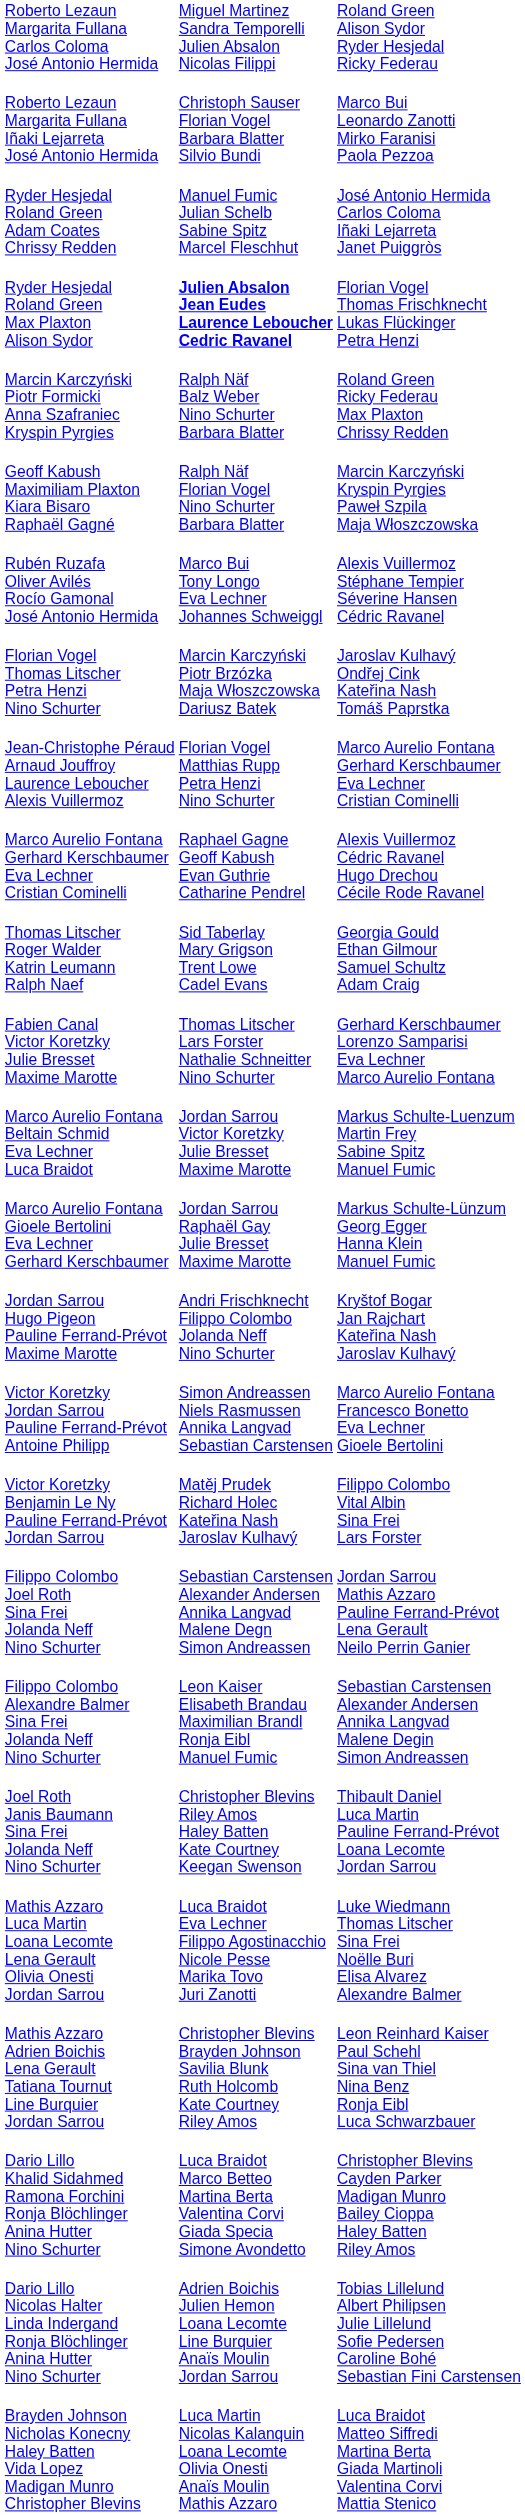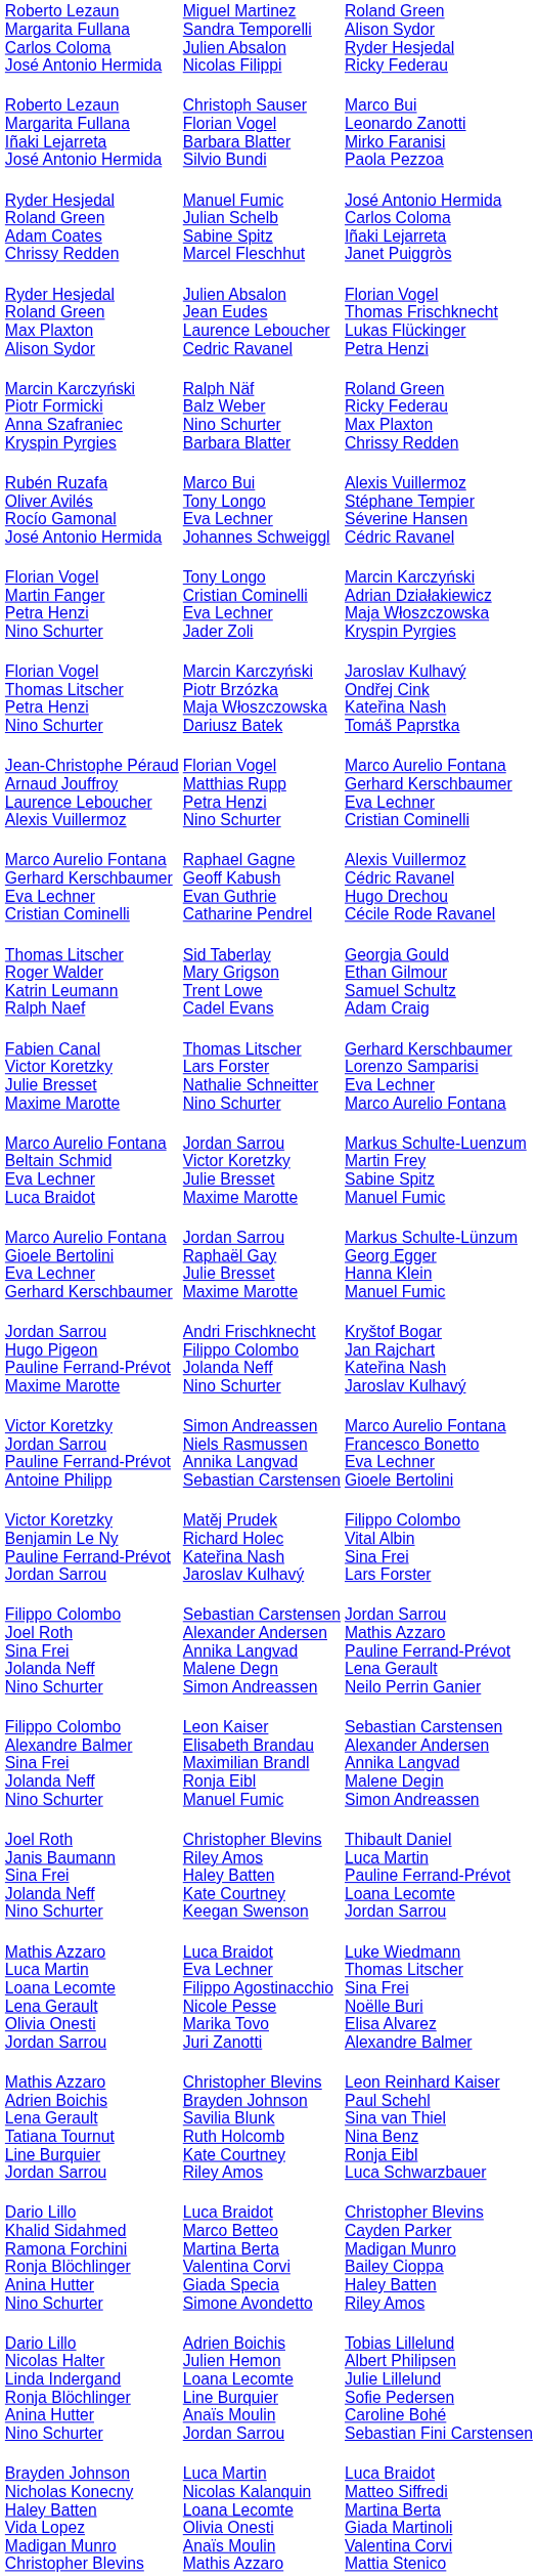 <table>
 <tr>
 <td><br></td>
 <td><br><a href='#'>Roberto Lezaun</a><br><a href='#'>Margarita Fullana</a><br><a href='#'>Carlos Coloma</a><br><a href='#'>José Antonio Hermida</a></td>
 <td><br><a href='#'>Miguel Martinez</a><br><a href='#'>Sandra Temporelli</a><br><a href='#'>Julien Absalon</a><br><a href='#'>Nicolas Filippi</a></td>
 <td><br><a href='#'>Roland Green</a><br><a href='#'>Alison Sydor</a><br><a href='#'>Ryder Hesjedal</a><br><a href='#'>Ricky Federau</a></td>
 </tr>
 <tr>
 <td><br></td>
 <td><br><a href='#'>Roberto Lezaun</a><br><a href='#'>Margarita Fullana</a><br><a href='#'>Iñaki Lejarreta</a><br><a href='#'>José Antonio Hermida</a></td>
 <td><br><a href='#'>Christoph Sauser</a><br><a href='#'>Florian Vogel</a><br><a href='#'>Barbara Blatter</a><br><a href='#'>Silvio Bundi</a></td>
 <td><br><a href='#'>Marco Bui</a><br><a href='#'>Leonardo Zanotti</a><br><a href='#'>Mirko Faranisi</a><br><a href='#'>Paola Pezzoa</a></td>
 </tr>
 <tr>
 <td><br></td>
 <td><br><a href='#'>Ryder Hesjedal</a><br><a href='#'>Roland Green</a><br><a href='#'>Adam Coates</a><br><a href='#'>Chrissy Redden</a></td>
 <td><br><a href='#'>Manuel Fumic</a><br><a href='#'>Julian Schelb</a><br><a href='#'>Sabine Spitz</a><br><a href='#'>Marcel Fleschhut</a></td>
 <td><br><a href='#'>José Antonio Hermida</a><br><a href='#'>Carlos Coloma</a><br><a href='#'>Iñaki Lejarreta</a><br><a href='#'>Janet Puiggròs</a></td>
 </tr>
 <tr>
 <td><br></td>
 <td><br><a href='#'>Ryder Hesjedal</a><br><a href='#'>Roland Green</a><br><a href='#'>Max Plaxton</a><br><a href='#'>Alison Sydor</a></td>
-<td><strong><br><a href='#'>Julien Absalon</a><br><a href='#'>Jean Eudes</a><br><a href='#'>Laurence Leboucher</a><br><a href='#'>Cedric Ravanel</a></strong></td>
+<td><br><a href='#'>Julien Absalon</a><br><a href='#'>Jean Eudes</a><br><a href='#'>Laurence Leboucher</a><br><a href='#'>Cedric Ravanel</a></td>
 <td><br><a href='#'>Florian Vogel</a><br><a href='#'>Thomas Frischknecht</a><br><a href='#'>Lukas Flückinger</a><br><a href='#'>Petra Henzi</a></td>
 </tr>
 <tr>
 <td><br></td>
 <td><br><a href='#'>Marcin Karczyński</a><br><a href='#'>Piotr Formicki</a><br><a href='#'>Anna Szafraniec</a><br><a href='#'>Kryspin Pyrgies</a></td>
 <td><br><a href='#'>Ralph Näf</a><br><a href='#'>Balz Weber</a><br><a href='#'>Nino Schurter</a><br><a href='#'>Barbara Blatter</a></td>
 <td><br><a href='#'>Roland Green</a><br><a href='#'>Ricky Federau</a><br><a href='#'>Max Plaxton</a><br><a href='#'>Chrissy Redden</a></td>
 </tr>
 <tr>
 <td><br></td>
-<td><br><a href='#'>Geoff Kabush</a><br><a href='#'>Maximiliam Plaxton</a><br><a href='#'>Kiara Bisaro</a><br><a href='#'>Raphaël Gagné</a></td>
-<td><br><a href='#'>Ralph Näf</a><br><a href='#'>Florian Vogel</a><br><a href='#'>Nino Schurter</a><br><a href='#'>Barbara Blatter</a></td>
-<td><br><a href='#'>Marcin Karczyński</a><br><a href='#'>Kryspin Pyrgies</a><br><a href='#'>Paweł Szpila</a><br><a href='#'>Maja Włoszczowska</a></td>
+<td><br><a href='#'>Rubén Ruzafa</a><br><a href='#'>Oliver Avilés</a><br><a href='#'>Rocío Gamonal</a><br><a href='#'>José Antonio Hermida</a></td>
+<td><br><a href='#'>Marco Bui</a><br><a href='#'>Tony Longo</a><br><a href='#'>Eva Lechner</a><br><a href='#'>Johannes Schweiggl</a></td>
+<td><br><a href='#'>Alexis Vuillermoz</a><br><a href='#'>Stéphane Tempier</a><br><a href='#'>Séverine Hansen</a><br><a href='#'>Cédric Ravanel</a></td>
 </tr>
 <tr>
 <td><br></td>
-<td><br><a href='#'>Rubén Ruzafa</a><br><a href='#'>Oliver Avilés</a><br><a href='#'>Rocío Gamonal</a><br><a href='#'>José Antonio Hermida</a></td>
-<td><br><a href='#'>Marco Bui</a><br><a href='#'>Tony Longo</a><br><a href='#'>Eva Lechner</a><br><a href='#'>Johannes Schweiggl</a></td>
-<td><br><a href='#'>Alexis Vuillermoz</a><br><a href='#'>Stéphane Tempier</a><br><a href='#'>Séverine Hansen</a><br><a href='#'>Cédric Ravanel</a></td>
+<td><br><a href='#'>Florian Vogel</a><br><a href='#'>Martin Fanger</a><br><a href='#'>Petra Henzi</a><br><a href='#'>Nino Schurter</a></td>
+<td><br><a href='#'>Tony Longo</a><br><a href='#'>Cristian Cominelli</a><br><a href='#'>Eva Lechner</a><br><a href='#'>Jader Zoli</a></td>
+<td><br><a href='#'>Marcin Karczyński</a><br><a href='#'>Adrian Działakiewicz</a><br><a href='#'>Maja Włoszczowska</a><br><a href='#'>Kryspin Pyrgies</a></td>
 </tr>
 <tr>
 <td><br></td>
 <td><br><a href='#'>Florian Vogel</a><br><a href='#'>Thomas Litscher</a><br><a href='#'>Petra Henzi</a><br><a href='#'>Nino Schurter</a></td>
 <td><br><a href='#'>Marcin Karczyński</a><br><a href='#'>Piotr Brzózka</a><br><a href='#'>Maja Włoszczowska</a><br><a href='#'>Dariusz Batek</a></td>
 <td><br><a href='#'>Jaroslav Kulhavý</a><br><a href='#'>Ondřej Cink</a><br><a href='#'>Kateřina Nash</a><br><a href='#'>Tomáš Paprstka</a></td>
 </tr>
 <tr>
 <td><br></td>
 <td><br><a href='#'>Jean-Christophe Péraud</a><br><a href='#'>Arnaud Jouffroy</a><br><a href='#'>Laurence Leboucher</a><br><a href='#'>Alexis Vuillermoz</a></td>
 <td><br><a href='#'>Florian Vogel</a><br><a href='#'>Matthias Rupp</a><br><a href='#'>Petra Henzi</a><br><a href='#'>Nino Schurter</a></td>
 <td><br><a href='#'>Marco Aurelio Fontana</a><br><a href='#'>Gerhard Kerschbaumer</a><br><a href='#'>Eva Lechner</a><br><a href='#'>Cristian Cominelli</a></td>
 </tr>
 <tr>
 <td><br></td>
 <td><br><a href='#'>Marco Aurelio Fontana</a><br><a href='#'>Gerhard Kerschbaumer</a><br><a href='#'>Eva Lechner</a><br><a href='#'>Cristian Cominelli</a></td>
 <td><br><a href='#'>Raphael Gagne</a><br><a href='#'>Geoff Kabush</a><br><a href='#'>Evan Guthrie</a><br><a href='#'>Catharine Pendrel</a></td>
 <td><br><a href='#'>Alexis Vuillermoz</a><br><a href='#'>Cédric Ravanel</a><br><a href='#'>Hugo Drechou</a><br><a href='#'>Cécile Rode Ravanel</a></td>
 </tr>
 <tr>
 <td><br></td>
 <td><br><a href='#'>Thomas Litscher</a><br><a href='#'>Roger Walder</a><br><a href='#'>Katrin Leumann</a><br><a href='#'>Ralph Naef</a></td>
 <td><br><a href='#'>Sid Taberlay</a><br><a href='#'>Mary Grigson</a><br><a href='#'>Trent Lowe</a><br><a href='#'>Cadel Evans</a></td>
 <td><br><a href='#'>Georgia Gould</a><br><a href='#'>Ethan Gilmour</a><br><a href='#'>Samuel Schultz</a><br><a href='#'>Adam Craig</a></td>
 </tr>
 <tr>
 <td><br></td>
 <td><br><a href='#'>Fabien Canal</a><br><a href='#'>Victor Koretzky</a><br><a href='#'>Julie Bresset</a><br><a href='#'>Maxime Marotte</a></td>
 <td><br><a href='#'>Thomas Litscher</a><br><a href='#'>Lars Forster</a><br><a href='#'>Nathalie Schneitter</a><br><a href='#'>Nino Schurter</a></td>
 <td><br><a href='#'>Gerhard Kerschbaumer</a><br><a href='#'>Lorenzo Samparisi</a><br><a href='#'>Eva Lechner</a><br><a href='#'>Marco Aurelio Fontana</a></td>
 </tr>
 <tr>
 <td><br></td>
 <td><br><a href='#'>Marco Aurelio Fontana</a><br><a href='#'>Beltain Schmid</a><br><a href='#'>Eva Lechner</a><br><a href='#'>Luca Braidot</a></td>
 <td><br><a href='#'>Jordan Sarrou</a><br><a href='#'>Victor Koretzky</a><br><a href='#'>Julie Bresset</a><br><a href='#'>Maxime Marotte</a></td>
 <td><br><a href='#'>Markus Schulte-Luenzum</a><br><a href='#'>Martin Frey</a><br><a href='#'>Sabine Spitz</a><br><a href='#'>Manuel Fumic</a></td>
 </tr>
 <tr>
 <td><br></td>
 <td><br><a href='#'>Marco Aurelio Fontana</a><br><a href='#'>Gioele Bertolini</a><br><a href='#'>Eva Lechner</a><br><a href='#'>Gerhard Kerschbaumer</a></td>
 <td><br><a href='#'>Jordan Sarrou</a><br><a href='#'>Raphaël Gay</a><br><a href='#'>Julie Bresset</a><br><a href='#'>Maxime Marotte</a></td>
 <td><br><a href='#'>Markus Schulte-Lünzum</a><br><a href='#'>Georg Egger</a><br><a href='#'>Hanna Klein</a><br><a href='#'>Manuel Fumic</a></td>
 </tr>
 <tr>
 <td><br></td>
 <td><br><a href='#'>Jordan Sarrou</a><br><a href='#'>Hugo Pigeon</a><br><a href='#'>Pauline Ferrand-Prévot</a><br><a href='#'>Maxime Marotte</a></td>
 <td><br><a href='#'>Andri Frischknecht</a><br><a href='#'>Filippo Colombo</a><br><a href='#'>Jolanda Neff</a><br><a href='#'>Nino Schurter</a></td>
 <td><br><a href='#'>Kryštof Bogar</a><br><a href='#'>Jan Rajchart</a><br><a href='#'>Kateřina Nash</a><br><a href='#'>Jaroslav Kulhavý</a></td>
 </tr>
 <tr>
 <td><br></td>
 <td><br><a href='#'>Victor Koretzky</a><br><a href='#'>Jordan Sarrou</a><br><a href='#'>Pauline Ferrand-Prévot</a><br><a href='#'>Antoine Philipp</a></td>
 <td><br><a href='#'>Simon Andreassen</a><br><a href='#'>Niels Rasmussen</a><br><a href='#'>Annika Langvad</a><br><a href='#'>Sebastian Carstensen</a></td>
 <td><br><a href='#'>Marco Aurelio Fontana</a><br><a href='#'>Francesco Bonetto</a><br><a href='#'>Eva Lechner</a><br><a href='#'>Gioele Bertolini</a></td>
 </tr>
 <tr>
 <td><br></td>
 <td><br><a href='#'>Victor Koretzky</a><br><a href='#'>Benjamin Le Ny</a><br><a href='#'>Pauline Ferrand-Prévot</a><br><a href='#'>Jordan Sarrou</a></td>
 <td><br><a href='#'>Matěj Prudek</a><br><a href='#'>Richard Holec</a><br><a href='#'>Kateřina Nash</a><br><a href='#'>Jaroslav Kulhavý</a></td>
 <td><br><a href='#'>Filippo Colombo</a><br><a href='#'>Vital Albin</a><br><a href='#'>Sina Frei</a><br><a href='#'>Lars Forster</a></td>
 </tr>
 <tr>
 <td></td>
 <td><br><a href='#'>Filippo Colombo</a><br><a href='#'>Joel Roth</a><br><a href='#'>Sina Frei</a><br><a href='#'>Jolanda Neff</a><br><a href='#'>Nino Schurter</a></td>
 <td><br><a href='#'>Sebastian Carstensen</a><br><a href='#'>Alexander Andersen</a><br><a href='#'>Annika Langvad</a><br><a href='#'>Malene Degn</a><br><a href='#'>Simon Andreassen</a></td>
 <td><br><a href='#'>Jordan Sarrou</a><br><a href='#'>Mathis Azzaro</a><br><a href='#'>Pauline Ferrand-Prévot</a><br><a href='#'>Lena Gerault</a><br><a href='#'>Neilo Perrin Ganier</a></td>
 </tr>
 <tr>
 <td></td>
 <td><br><a href='#'>Filippo Colombo</a><br><a href='#'>Alexandre Balmer</a><br><a href='#'>Sina Frei</a><br><a href='#'>Jolanda Neff</a><br><a href='#'>Nino Schurter</a></td>
 <td><br><a href='#'>Leon Kaiser</a><br><a href='#'>Elisabeth Brandau</a><br><a href='#'>Maximilian Brandl</a><br><a href='#'>Ronja Eibl</a><br><a href='#'>Manuel Fumic</a></td>
 <td><br><a href='#'>Sebastian Carstensen</a><br><a href='#'>Alexander Andersen</a><br><a href='#'>Annika Langvad</a><br><a href='#'>Malene Degin</a><br><a href='#'>Simon Andreassen</a></td>
 </tr>
 <tr>
 <td></td>
 <td><br><a href='#'>Joel Roth</a><br><a href='#'>Janis Baumann</a><br><a href='#'>Sina Frei</a><br><a href='#'>Jolanda Neff</a><br><a href='#'>Nino Schurter</a></td>
 <td><br><a href='#'>Christopher Blevins</a><br><a href='#'>Riley Amos</a><br><a href='#'>Haley Batten</a><br><a href='#'>Kate Courtney</a><br><a href='#'>Keegan Swenson</a></td>
 <td><br><a href='#'>Thibault Daniel</a><br><a href='#'>Luca Martin</a><br><a href='#'>Pauline Ferrand-Prévot</a><br><a href='#'>Loana Lecomte</a><br><a href='#'>Jordan Sarrou</a></td>
 </tr>
 <tr>
 <td></td>
 <td><br><a href='#'>Mathis Azzaro</a><br><a href='#'>Luca Martin</a><br><a href='#'>Loana Lecomte</a><br><a href='#'>Lena Gerault</a><br><a href='#'>Olivia Onesti</a><br><a href='#'>Jordan Sarrou</a></td>
 <td><br><a href='#'>Luca Braidot</a><br><a href='#'>Eva Lechner</a><br><a href='#'>Filippo Agostinacchio</a><br><a href='#'>Nicole Pesse</a><br><a href='#'>Marika Tovo</a><br><a href='#'>Juri Zanotti</a></td>
 <td><br><a href='#'>Luke Wiedmann</a><br><a href='#'>Thomas Litscher</a><br><a href='#'>Sina Frei</a><br><a href='#'>Noëlle Buri</a><br><a href='#'>Elisa Alvarez</a><br><a href='#'>Alexandre Balmer</a></td>
 </tr>
 <tr>
 <td></td>
 <td><br><a href='#'>Mathis Azzaro</a><br><a href='#'>Adrien Boichis</a><br><a href='#'>Lena Gerault</a><br><a href='#'>Tatiana Tournut</a><br><a href='#'>Line Burquier</a><br><a href='#'>Jordan Sarrou</a></td>
 <td><br><a href='#'>Christopher Blevins</a><br><a href='#'>Brayden Johnson</a><br><a href='#'>Savilia Blunk</a><br><a href='#'>Ruth Holcomb</a><br><a href='#'>Kate Courtney</a><br><a href='#'>Riley Amos</a></td>
 <td><br><a href='#'>Leon Reinhard Kaiser</a><br><a href='#'>Paul Schehl</a><br><a href='#'>Sina van Thiel</a><br><a href='#'>Nina Benz</a><br><a href='#'>Ronja Eibl</a><br><a href='#'>Luca Schwarzbauer</a></td>
 </tr>
 <tr>
 <td></td>
 <td><br><a href='#'>Dario Lillo</a><br><a href='#'>Khalid Sidahmed</a><br><a href='#'>Ramona Forchini</a><br><a href='#'>Ronja Blöchlinger</a><br><a href='#'>Anina Hutter</a><br><a href='#'>Nino Schurter</a></td>
 <td><br><a href='#'>Luca Braidot</a><br><a href='#'>Marco Betteo</a><br><a href='#'>Martina Berta</a><br><a href='#'>Valentina Corvi</a><br><a href='#'>Giada Specia</a><br><a href='#'>Simone Avondetto</a></td>
 <td><br><a href='#'>Christopher Blevins</a><br><a href='#'>Cayden Parker</a><br><a href='#'>Madigan Munro</a><br><a href='#'>Bailey Cioppa</a><br><a href='#'>Haley Batten</a><br><a href='#'>Riley Amos</a></td>
 </tr>
 <tr>
 <td></td>
 <td><br><a href='#'>Dario Lillo</a><br><a href='#'>Nicolas Halter</a><br><a href='#'>Linda Indergand</a><br><a href='#'>Ronja Blöchlinger</a><br><a href='#'>Anina Hutter</a><br><a href='#'>Nino Schurter</a></td>
 <td><br><a href='#'>Adrien Boichis</a><br><a href='#'>Julien Hemon</a><br><a href='#'>Loana Lecomte</a><br><a href='#'>Line Burquier</a><br><a href='#'>Anaïs Moulin</a><br><a href='#'>Jordan Sarrou</a></td>
 <td><br><a href='#'>Tobias Lillelund</a><br><a href='#'>Albert Philipsen</a><br><a href='#'>Julie Lillelund</a><br><a href='#'>Sofie Pedersen</a><br><a href='#'>Caroline Bohé</a><br><a href='#'>Sebastian Fini Carstensen</a></td>
 </tr>
 <tr>
 <td></td>
 <td><br><a href='#'>Brayden Johnson</a><br><a href='#'>Nicholas Konecny</a><br><a href='#'>Haley Batten</a><br><a href='#'>Vida Lopez</a><br><a href='#'>Madigan Munro</a><br><a href='#'>Christopher Blevins</a></td>
 <td><br><a href='#'>Luca Martin</a><br><a href='#'>Nicolas Kalanquin</a><br><a href='#'>Loana Lecomte</a><br><a href='#'>Olivia Onesti</a><br><a href='#'>Anaïs Moulin</a><br><a href='#'>Mathis Azzaro</a></td>
 <td><br><a href='#'>Luca Braidot</a><br><a href='#'>Matteo Siffredi</a><br><a href='#'>Martina Berta</a><br><a href='#'>Giada Martinoli</a><br><a href='#'>Valentina Corvi</a><br><a href='#'>Mattia Stenico</a></td>
 </tr>
 </table>
